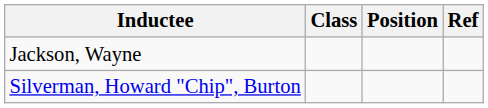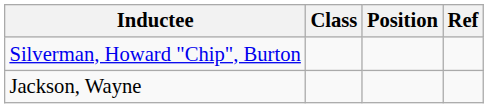 <table class="wikitable sortable">
 <tr>
 <th>Inductee</th>
 <th>Class</th>
 <th>Position</th>
 <th>Ref</th>
 </tr>
 <tr>
+<td><a href='#'>Silverman, Howard "Chip", Burton</a></td>
+<td></td>
+<td></td>
+<td></td>
+</tr>
+<tr>
 <td>Jackson, Wayne</td>
 <td></td>
 <td></td>
 <td></td>
 </tr>
-<tr>
-<td><a href='#'>Silverman, Howard "Chip", Burton</a></td>
-<td></td>
-<td></td>
-<td></td>
-</tr>
 </table>
